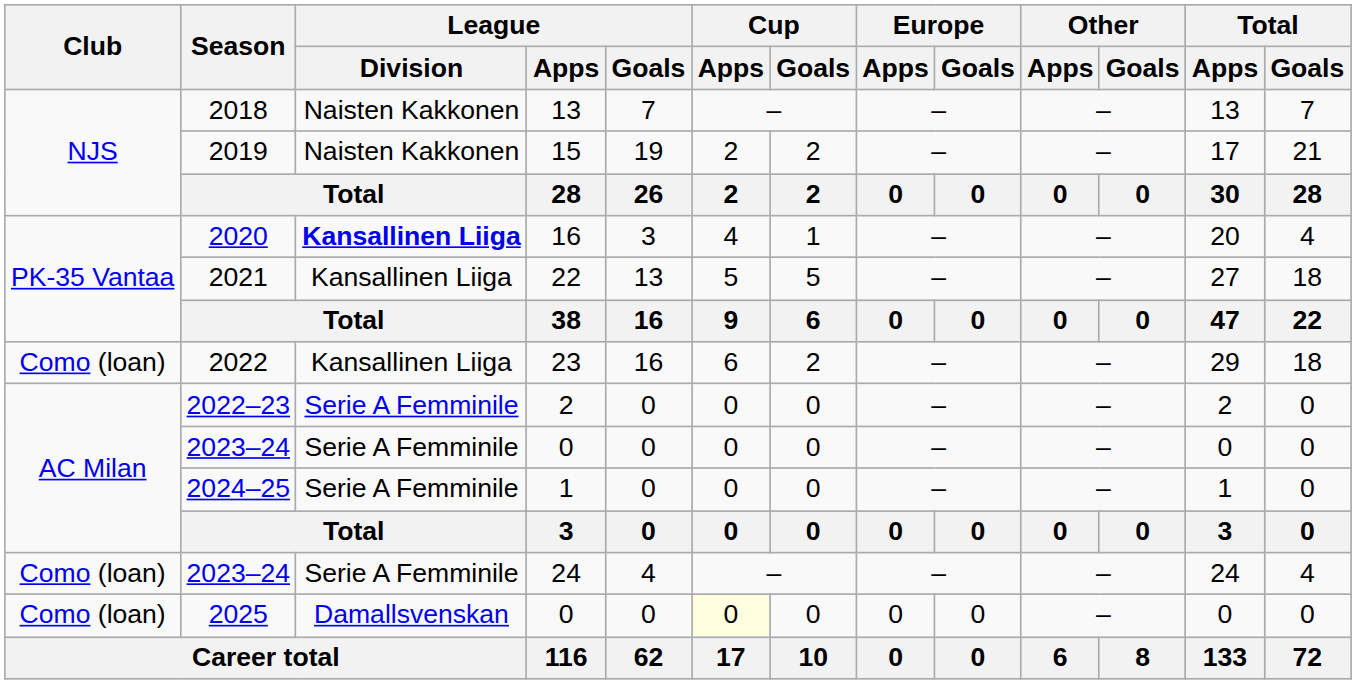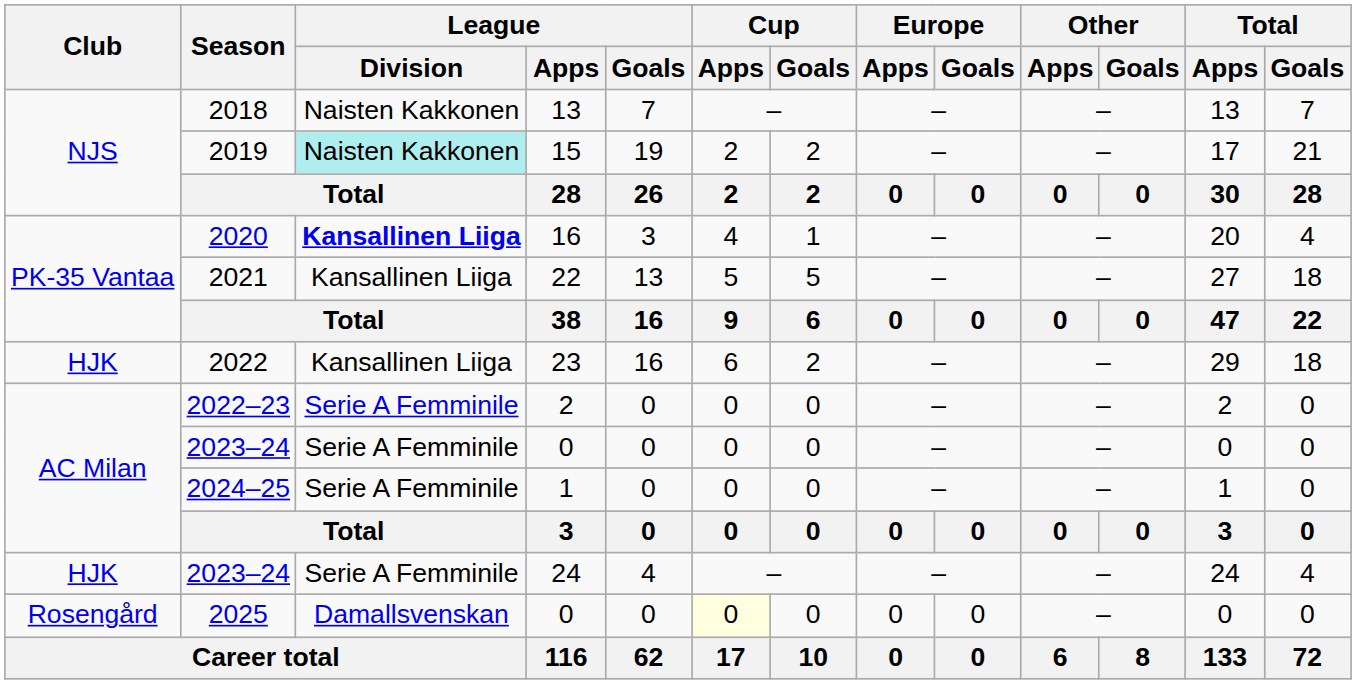 <table class="wikitable" style="text-align:center">
 <tr>
 <th rowspan="2">Club</th>
 <th rowspan="2">Season</th>
 <th colspan="3">League</th>
 <th colspan="2">Cup</th>
 <th colspan="2">Europe</th>
 <th colspan="2">Other</th>
 <th colspan="2">Total</th>
 </tr>
 <tr>
 <th>Division</th>
 <th>Apps</th>
 <th>Goals</th>
 <th>Apps</th>
 <th>Goals</th>
 <th>Apps</th>
 <th>Goals</th>
 <th>Apps</th>
 <th>Goals</th>
 <th>Apps</th>
 <th>Goals</th>
 </tr>
 <tr>
 <td rowspan=3><a href='#'>NJS</a></td>
 <td>2018</td>
 <td>Naisten Kakkonen</td>
 <td>13</td>
 <td>7</td>
 <td colspan=2>–</td>
 <td colspan=2>–</td>
 <td colspan=2>–</td>
 <td>13</td>
 <td>7</td>
 </tr>
 <tr>
 <td>2019</td>
-<td>Naisten Kakkonen</td>
+<td style="background: paleturquoise;">Naisten Kakkonen</td>
 <td>15</td>
 <td>19</td>
 <td>2</td>
 <td>2</td>
 <td colspan=2>–</td>
 <td colspan=2>–</td>
 <td>17</td>
 <td>21</td>
 </tr>
 <tr>
 <th colspan="2">Total</th>
 <th>28</th>
 <th>26</th>
 <th>2</th>
 <th>2</th>
 <th>0</th>
 <th>0</th>
 <th>0</th>
 <th>0</th>
 <th>30</th>
 <th>28</th>
 </tr>
 <tr>
 <td rowspan=3><a href='#'>PK-35 Vantaa</a></td>
 <td><a href='#'>2020</a></td>
 <td><strong><a href='#'>Kansallinen Liiga</a></strong></td>
 <td>16</td>
 <td>3</td>
 <td>4</td>
 <td>1</td>
 <td colspan=2>–</td>
 <td colspan=2>–</td>
 <td>20</td>
 <td>4</td>
 </tr>
 <tr>
 <td>2021</td>
 <td>Kansallinen Liiga</td>
 <td>22</td>
 <td>13</td>
 <td>5</td>
 <td>5</td>
 <td colspan=2>–</td>
 <td colspan=2>–</td>
 <td>27</td>
 <td>18</td>
 </tr>
 <tr>
 <th colspan="2">Total</th>
 <th>38</th>
 <th>16</th>
 <th>9</th>
 <th>6</th>
 <th>0</th>
 <th>0</th>
 <th>0</th>
 <th>0</th>
 <th>47</th>
 <th>22</th>
 </tr>
 <tr>
-<td><a href='#'>Como</a> (loan)</td>
+<td><a href='#'>HJK</a></td>
 <td>2022</td>
 <td>Kansallinen Liiga</td>
 <td>23</td>
 <td>16</td>
 <td>6</td>
 <td>2</td>
 <td colspan=2>–</td>
 <td colspan=2>–</td>
 <td>29</td>
 <td>18</td>
 </tr>
 <tr>
 <td rowspan=4><a href='#'>AC Milan</a></td>
 <td><a href='#'>2022–23</a></td>
 <td><a href='#'>Serie A Femminile</a></td>
 <td>2</td>
 <td>0</td>
 <td>0</td>
 <td>0</td>
 <td colspan=2>–</td>
 <td colspan=2>–</td>
 <td>2</td>
 <td>0</td>
 </tr>
 <tr>
 <td><a href='#'>2023–24</a></td>
 <td>Serie A Femminile</td>
 <td>0</td>
 <td>0</td>
 <td>0</td>
 <td>0</td>
 <td colspan=2>–</td>
 <td colspan=2>–</td>
 <td>0</td>
 <td>0</td>
 </tr>
 <tr>
 <td><a href='#'>2024–25</a></td>
 <td>Serie A Femminile</td>
 <td>1</td>
 <td>0</td>
 <td>0</td>
 <td>0</td>
 <td colspan=2>–</td>
 <td colspan=2>–</td>
 <td>1</td>
 <td>0</td>
 </tr>
 <tr>
 <th colspan=2>Total</th>
 <th>3</th>
 <th>0</th>
 <th>0</th>
 <th>0</th>
 <th>0</th>
 <th>0</th>
 <th>0</th>
 <th>0</th>
 <th>3</th>
 <th>0</th>
 </tr>
 <tr>
-<td><a href='#'>Como</a> (loan)</td>
+<td><a href='#'>HJK</a></td>
 <td><a href='#'>2023–24</a></td>
 <td>Serie A Femminile</td>
 <td>24</td>
 <td>4</td>
 <td colspan=2>–</td>
 <td colspan=2>–</td>
 <td colspan=2>–</td>
 <td>24</td>
 <td>4</td>
 </tr>
 <tr>
-<td><a href='#'>Como</a> (loan)</td>
+<td><a href='#'>Rosengård</a></td>
 <td><a href='#'>2025</a></td>
 <td><a href='#'>Damallsvenskan</a></td>
 <td>0</td>
 <td>0</td>
 <td style="background: lightyellow;">0</td>
 <td>0</td>
 <td>0</td>
 <td>0</td>
 <td colspan=2>–</td>
 <td>0</td>
 <td>0</td>
 </tr>
 <tr>
 <th colspan="3">Career total</th>
 <th>116</th>
 <th>62</th>
 <th>17</th>
 <th>10</th>
 <th>0</th>
 <th>0</th>
 <th>6</th>
 <th>8</th>
 <th>133</th>
 <th>72</th>
 </tr>
 </table>
